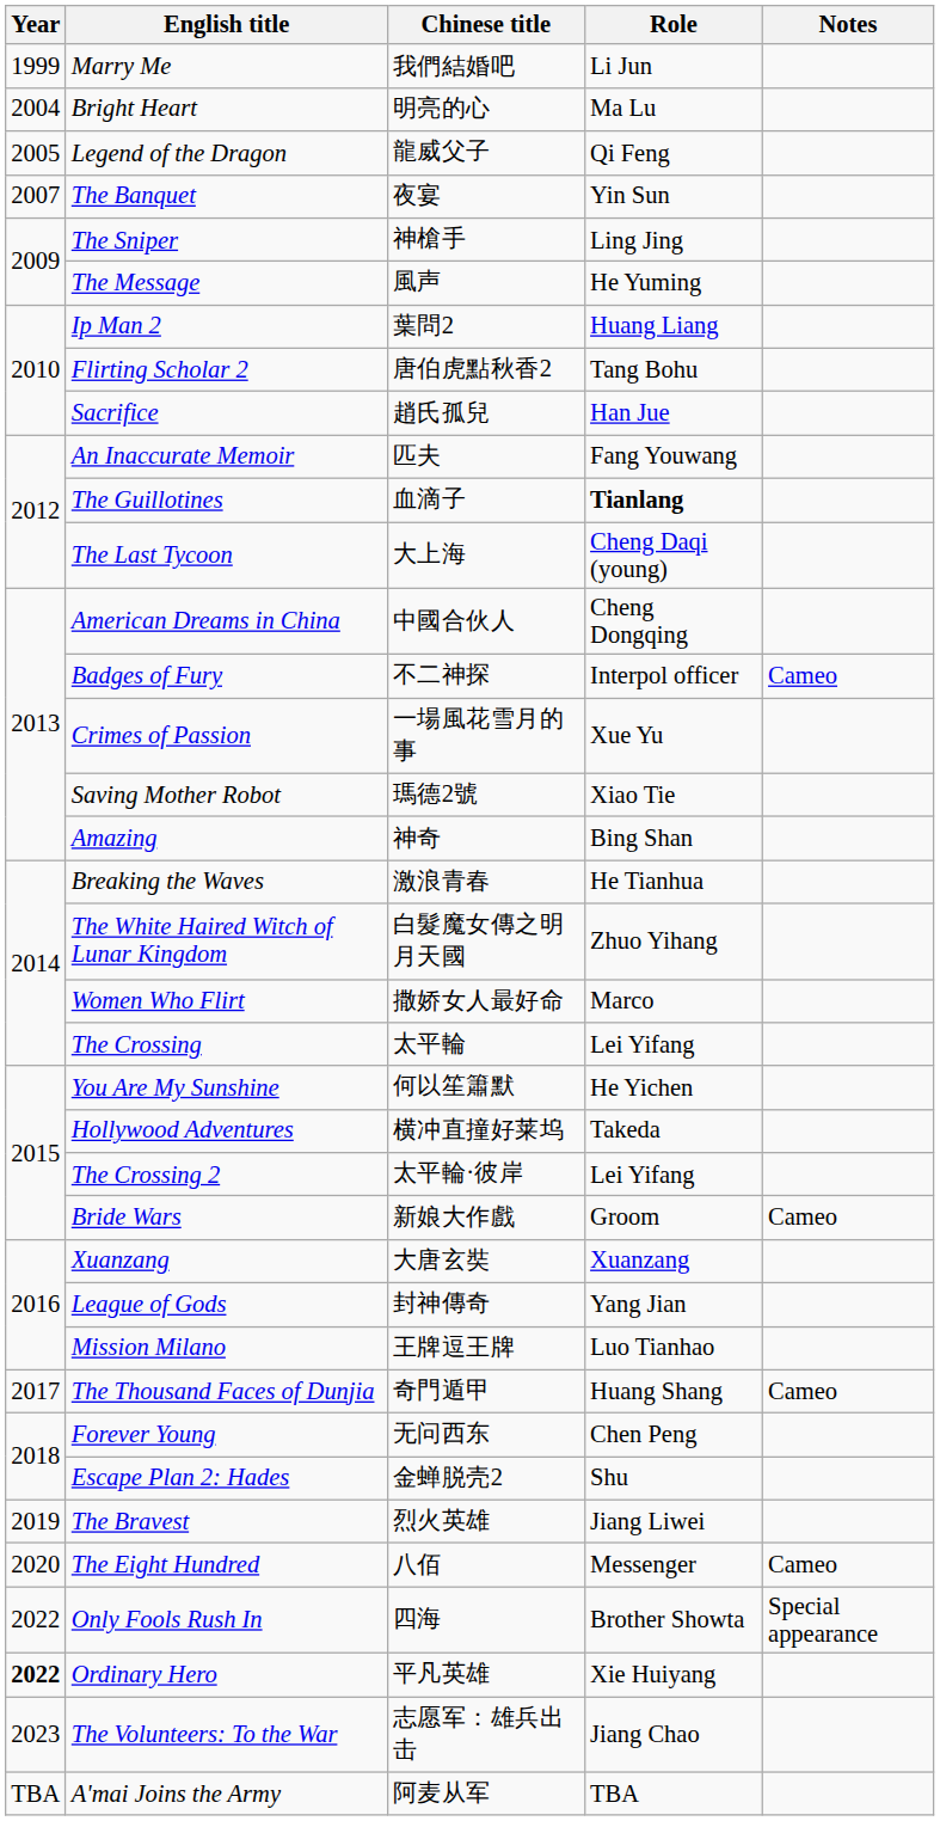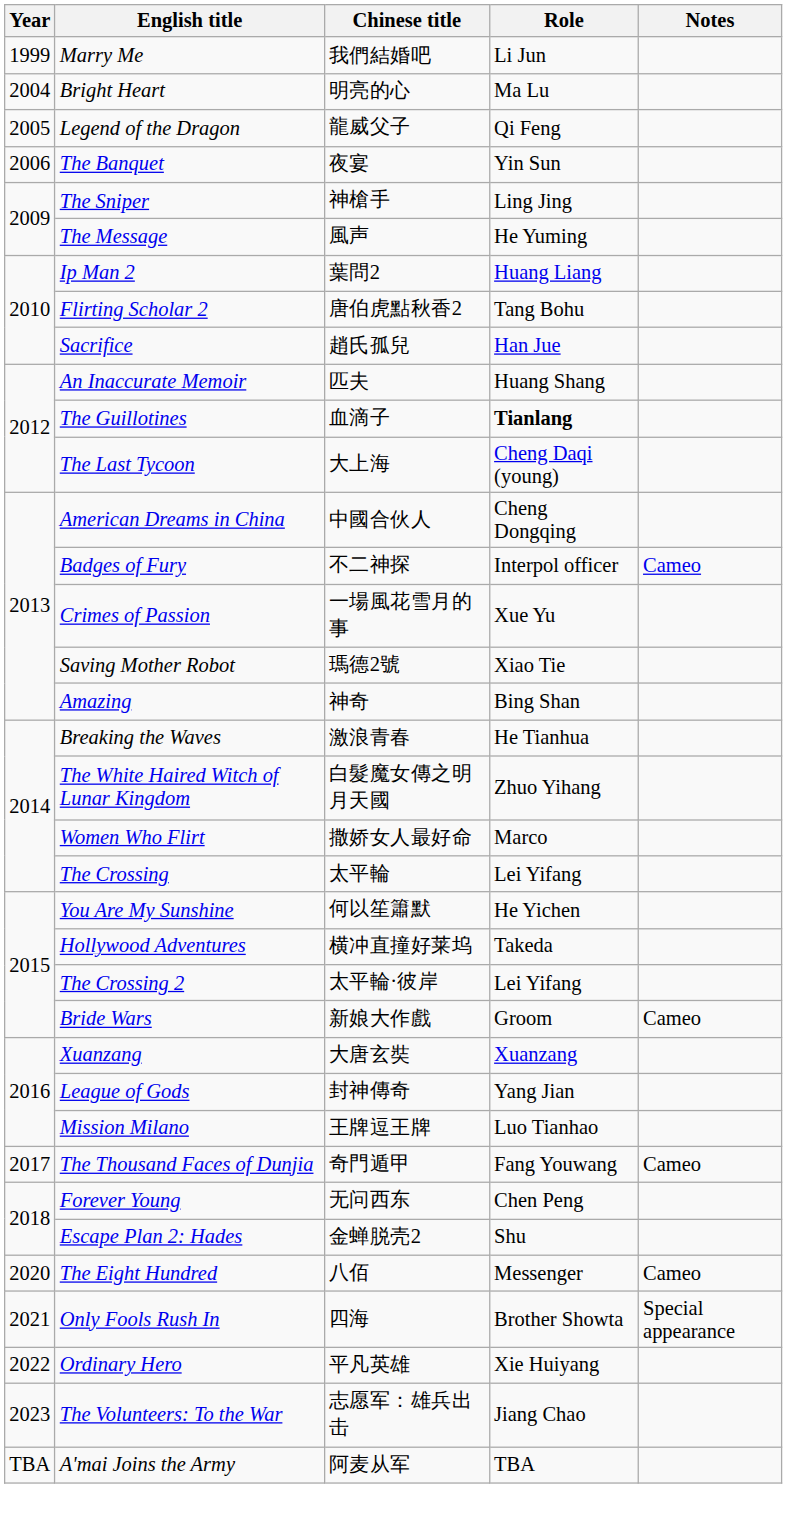 <table class="wikitable sortable">
 <tr>
 <th>Year</th>
 <th>English title</th>
 <th>Chinese title</th>
 <th>Role</th>
 <th class="unsortable">Notes</th>
 </tr>
 <tr>
 <td>1999</td>
 <td><em>Marry Me</em></td>
 <td>我們結婚吧</td>
 <td>Li Jun</td>
 <td></td>
 </tr>
 <tr>
 <td>2004</td>
 <td><em>Bright Heart</em></td>
 <td>明亮的心</td>
 <td>Ma Lu</td>
 <td></td>
 </tr>
 <tr>
 <td>2005</td>
 <td><em>Legend of the Dragon</em></td>
 <td>龍威父子</td>
 <td>Qi Feng</td>
 <td></td>
 </tr>
 <tr>
-<td>2007</td>
+<td>2006</td>
 <td><em><a href='#'>The Banquet</a></em></td>
 <td>夜宴</td>
 <td>Yin Sun</td>
 <td></td>
 </tr>
 <tr>
 <td rowspan=2>2009</td>
 <td><em><a href='#'>The Sniper</a></em></td>
 <td>神槍手</td>
 <td>Ling Jing</td>
 <td></td>
 </tr>
 <tr>
 <td><em><a href='#'>The Message</a></em></td>
 <td>風声</td>
 <td>He Yuming</td>
 <td></td>
 </tr>
 <tr>
 <td rowspan=3>2010</td>
 <td><em><a href='#'>Ip Man 2</a></em></td>
 <td>葉問2</td>
 <td><a href='#'>Huang Liang</a></td>
 <td></td>
 </tr>
 <tr>
 <td><em><a href='#'>Flirting Scholar 2</a></em></td>
 <td>唐伯虎點秋香2</td>
 <td>Tang Bohu</td>
 <td></td>
 </tr>
 <tr>
 <td><em><a href='#'>Sacrifice</a></em></td>
 <td>趙氏孤兒</td>
 <td><a href='#'>Han Jue</a></td>
 <td></td>
 </tr>
 <tr>
 <td rowspan=3>2012</td>
 <td><em><a href='#'>An Inaccurate Memoir</a></em></td>
 <td>匹夫</td>
-<td>Fang Youwang</td>
+<td>Huang Shang</td>
 <td></td>
 </tr>
 <tr>
 <td><em><a href='#'>The Guillotines</a></em></td>
 <td>血滴子</td>
 <td><strong>Tianlang</strong></td>
 <td></td>
 </tr>
 <tr>
 <td><em><a href='#'>The Last Tycoon</a></em></td>
 <td>大上海</td>
 <td><a href='#'>Cheng Daqi</a> (young)</td>
 <td></td>
 </tr>
 <tr>
 <td rowspan=5>2013</td>
 <td><em><a href='#'>American Dreams in China</a></em></td>
 <td>中國合伙人</td>
 <td>Cheng Dongqing</td>
 <td></td>
 </tr>
 <tr>
 <td><em><a href='#'>Badges of Fury</a></em></td>
 <td>不二神探</td>
 <td>Interpol officer</td>
 <td><a href='#'>Cameo</a></td>
 </tr>
 <tr>
 <td><em><a href='#'>Crimes of Passion</a></em></td>
 <td>一場風花雪月的事</td>
 <td>Xue Yu</td>
 <td></td>
 </tr>
 <tr>
 <td><em>Saving Mother Robot</em></td>
 <td>瑪德2號</td>
 <td>Xiao Tie</td>
 <td></td>
 </tr>
 <tr>
 <td><em><a href='#'>Amazing</a></em></td>
 <td>神奇</td>
 <td>Bing Shan</td>
 <td></td>
 </tr>
 <tr>
 <td rowspan=4>2014</td>
 <td><em>Breaking the Waves</em></td>
 <td>激浪青春</td>
 <td>He Tianhua</td>
 <td></td>
 </tr>
 <tr>
 <td><em><a href='#'>The White Haired Witch of Lunar Kingdom</a></em></td>
 <td>白髮魔女傳之明月天國</td>
 <td>Zhuo Yihang</td>
 <td></td>
 </tr>
 <tr>
 <td><em><a href='#'>Women Who Flirt</a></em></td>
 <td>撒娇女人最好命</td>
 <td>Marco</td>
 <td></td>
 </tr>
 <tr>
 <td><em><a href='#'>The Crossing</a></em></td>
 <td>太平輪</td>
 <td>Lei Yifang</td>
 <td></td>
 </tr>
 <tr>
 <td rowspan="4">2015</td>
 <td><em><a href='#'>You Are My Sunshine</a></em></td>
 <td>何以笙簫默</td>
 <td>He Yichen</td>
 <td></td>
 </tr>
 <tr>
 <td><em><a href='#'>Hollywood Adventures</a></em></td>
 <td>横冲直撞好莱坞</td>
 <td>Takeda</td>
 <td></td>
 </tr>
 <tr>
 <td><em><a href='#'>The Crossing 2</a></em></td>
 <td>太平輪·彼岸</td>
 <td>Lei Yifang</td>
 <td></td>
 </tr>
 <tr>
 <td><em><a href='#'>Bride Wars</a></em></td>
 <td>新娘大作戲</td>
 <td>Groom</td>
 <td>Cameo</td>
 </tr>
 <tr>
 <td rowspan=3>2016</td>
 <td><em><a href='#'>Xuanzang</a></em></td>
 <td>大唐玄奘</td>
 <td><a href='#'>Xuanzang</a></td>
 <td></td>
 </tr>
 <tr>
 <td><em><a href='#'>League of Gods</a></em></td>
 <td>封神傳奇</td>
 <td>Yang Jian</td>
 <td></td>
 </tr>
 <tr>
 <td><em><a href='#'>Mission Milano</a></em></td>
 <td>王牌逗王牌</td>
 <td>Luo Tianhao</td>
 <td></td>
 </tr>
 <tr>
 <td>2017</td>
 <td><em><a href='#'>The Thousand Faces of Dunjia</a></em></td>
 <td>奇門遁甲</td>
-<td>Huang Shang</td>
+<td>Fang Youwang</td>
 <td>Cameo</td>
 </tr>
 <tr>
 <td rowspan=2>2018</td>
 <td><em><a href='#'>Forever Young</a></em></td>
 <td>无问西东</td>
 <td>Chen Peng</td>
 <td></td>
 </tr>
 <tr>
 <td><em><a href='#'>Escape Plan 2: Hades</a></em></td>
 <td>金蝉脱壳2</td>
 <td>Shu</td>
 <td></td>
 </tr>
 <tr>
-<td>2019</td>
-<td><em><a href='#'>The Bravest</a></em></td>
-<td>烈火英雄</td>
-<td>Jiang Liwei</td>
-<td></td>
-</tr>
-<tr>
 <td>2020</td>
 <td><em><a href='#'>The Eight Hundred</a></em></td>
 <td>八佰</td>
 <td>Messenger</td>
 <td>Cameo</td>
 </tr>
 <tr>
-<td>2022</td>
+<td>2021</td>
 <td><em><a href='#'>Only Fools Rush In</a></em></td>
 <td>四海</td>
 <td>Brother Showta</td>
 <td>Special appearance</td>
 </tr>
 <tr>
-<td><strong>2022</strong></td>
+<td>2022</td>
 <td><em><a href='#'>Ordinary Hero</a></em></td>
 <td>平凡英雄</td>
 <td>Xie Huiyang</td>
 <td></td>
 </tr>
 <tr>
 <td>2023</td>
 <td><em><a href='#'>The Volunteers: To the War</a></em></td>
 <td>志愿军：雄兵出击</td>
 <td>Jiang Chao</td>
 <td></td>
 </tr>
 <tr>
 <td>TBA</td>
 <td><em>A'mai Joins the Army</em></td>
 <td>阿麦从军</td>
 <td>TBA</td>
 <td></td>
 </tr>
 </table>
